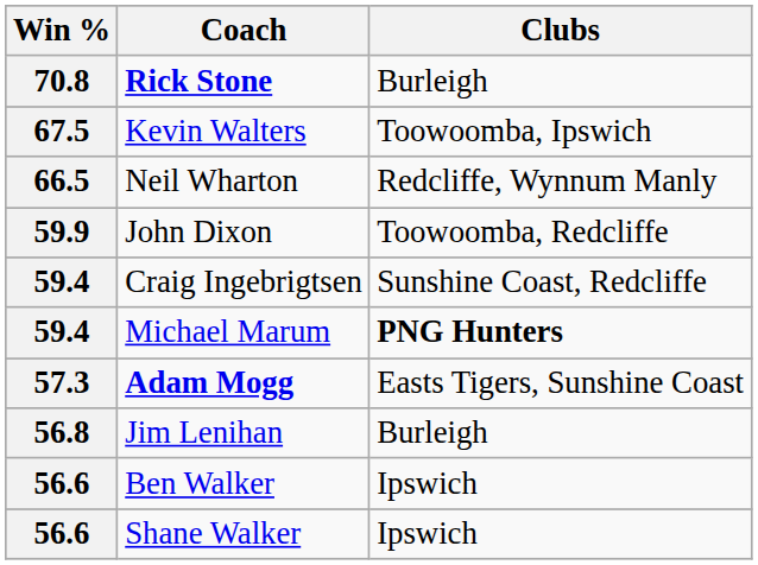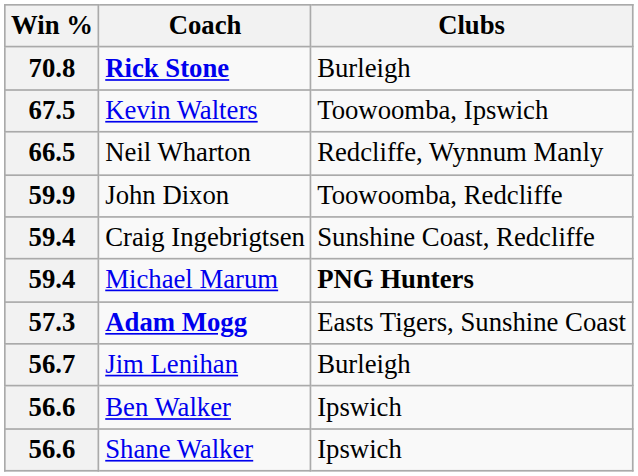 <table class="wikitable">
 <tr>
 <th>Win %</th>
 <th>Coach</th>
 <th>Clubs</th>
 </tr>
 <tr>
 <th>70.8</th>
 <td><strong><a href='#'>Rick Stone</a></strong></td>
 <td> Burleigh</td>
 </tr>
 <tr>
 <th>67.5</th>
 <td><a href='#'>Kevin Walters</a></td>
 <td> Toowoomba,  Ipswich</td>
 </tr>
 <tr>
 <th>66.5</th>
 <td>Neil Wharton</td>
 <td> Redcliffe,  Wynnum Manly</td>
 </tr>
 <tr>
 <th>59.9</th>
 <td>John Dixon</td>
 <td> Toowoomba,  Redcliffe</td>
 </tr>
 <tr>
 <th>59.4</th>
 <td>Craig Ingebrigtsen</td>
 <td> Sunshine Coast,  Redcliffe</td>
 </tr>
 <tr>
 <th>59.4</th>
 <td><a href='#'>Michael Marum</a></td>
 <td><strong> PNG Hunters</strong></td>
 </tr>
 <tr>
 <th>57.3</th>
 <td><strong><a href='#'>Adam Mogg</a></strong></td>
 <td> Easts Tigers,  Sunshine Coast</td>
 </tr>
 <tr>
-<th>56.8</th>
+<th>56.7</th>
 <td><a href='#'>Jim Lenihan</a></td>
 <td> Burleigh</td>
 </tr>
 <tr>
 <th>56.6</th>
 <td><a href='#'>Ben Walker</a></td>
 <td> Ipswich</td>
 </tr>
 <tr>
 <th>56.6</th>
 <td><a href='#'>Shane Walker</a></td>
 <td> Ipswich</td>
 </tr>
 </table>
